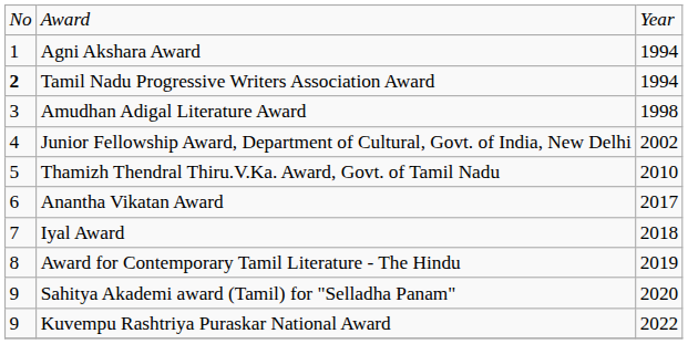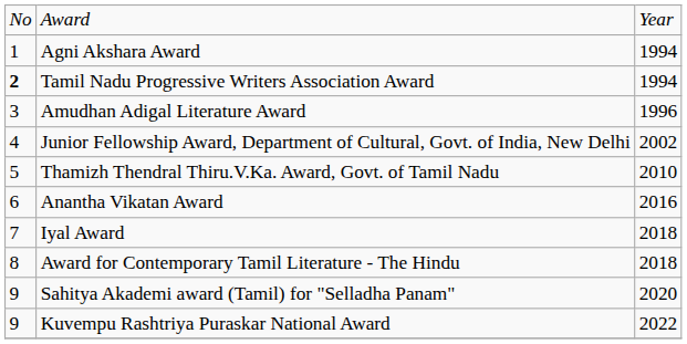 <table class="wikitable">
 <tr>
 <td><em>No</em></td>
 <td><em>Award</em></td>
 <td><em>Year</em></td>
 </tr>
 <tr>
 <td>1</td>
 <td>Agni Akshara Award</td>
 <td>1994</td>
 </tr>
 <tr>
 <td><strong>2</strong></td>
 <td>Tamil Nadu Progressive Writers Association Award</td>
 <td>1994</td>
 </tr>
 <tr>
 <td>3</td>
 <td>Amudhan Adigal Literature Award</td>
-<td>1998</td>
+<td>1996</td>
 </tr>
 <tr>
 <td>4</td>
 <td>Junior Fellowship Award, Department of Cultural, Govt. of India, New Delhi</td>
 <td>2002</td>
 </tr>
 <tr>
 <td>5</td>
 <td>Thamizh Thendral Thiru.V.Ka. Award, Govt. of Tamil Nadu</td>
 <td>2010</td>
 </tr>
 <tr>
 <td>6</td>
 <td>Anantha Vikatan Award</td>
-<td>2017</td>
+<td>2016</td>
 </tr>
 <tr>
 <td>7</td>
 <td>Iyal Award</td>
 <td>2018</td>
 </tr>
 <tr>
 <td>8</td>
 <td>Award for Contemporary Tamil Literature - The Hindu</td>
-<td>2019</td>
+<td>2018</td>
 </tr>
 <tr>
 <td>9</td>
 <td>Sahitya Akademi award (Tamil) for "Selladha Panam"</td>
 <td>2020</td>
 </tr>
 <tr>
 <td>9</td>
 <td>Kuvempu Rashtriya Puraskar National Award</td>
 <td>2022</td>
 </tr>
 <tr>
 </tr>
 </table>
